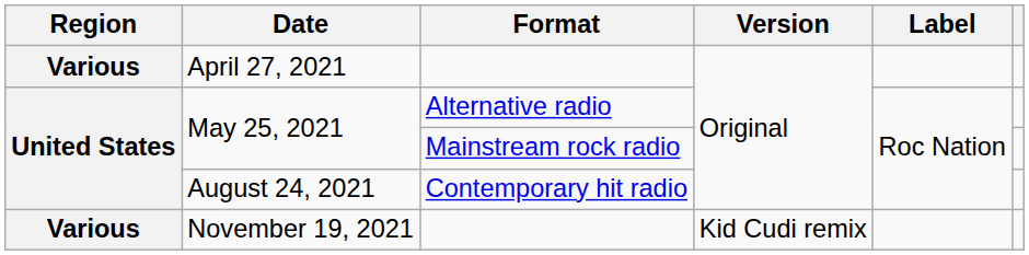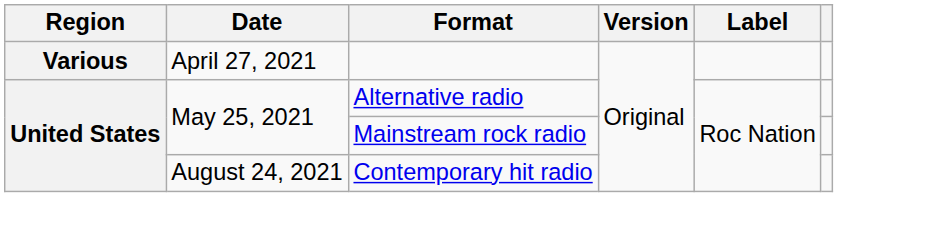 <table class="wikitable plainrowheaders">
 <tr>
 <th scope="col">Region</th>
 <th scope="col">Date</th>
 <th scope="col">Format</th>
 <th scope="col">Version</th>
 <th scope="col">Label</th>
 <th scope="col"></th>
 </tr>
 <tr>
 <th scope="row">Various</th>
 <td>April 27, 2021</td>
 <td></td>
 <td rowspan="4">Original</td>
 <td></td>
 <td></td>
 </tr>
 <tr>
 <th scope="row" rowspan="3">United States</th>
 <td rowspan="2">May 25, 2021</td>
 <td><a href='#'>Alternative radio</a></td>
 <td rowspan="3">Roc Nation</td>
 <td style="text-align:center;"></td>
 </tr>
 <tr>
 <td><a href='#'>Mainstream rock radio</a></td>
 <td style="text-align:center;"></td>
 </tr>
 <tr>
 <td>August 24, 2021</td>
 <td><a href='#'>Contemporary hit radio</a></td>
 <td style="text-align:center;"></td>
 </tr>
-<tr>
-<th scope="row">Various</th>
-<td>November 19, 2021</td>
-<td></td>
-<td>Kid Cudi remix</td>
-<td></td>
-<td style="text-align:center;"></td>
-</tr>
 </table>
